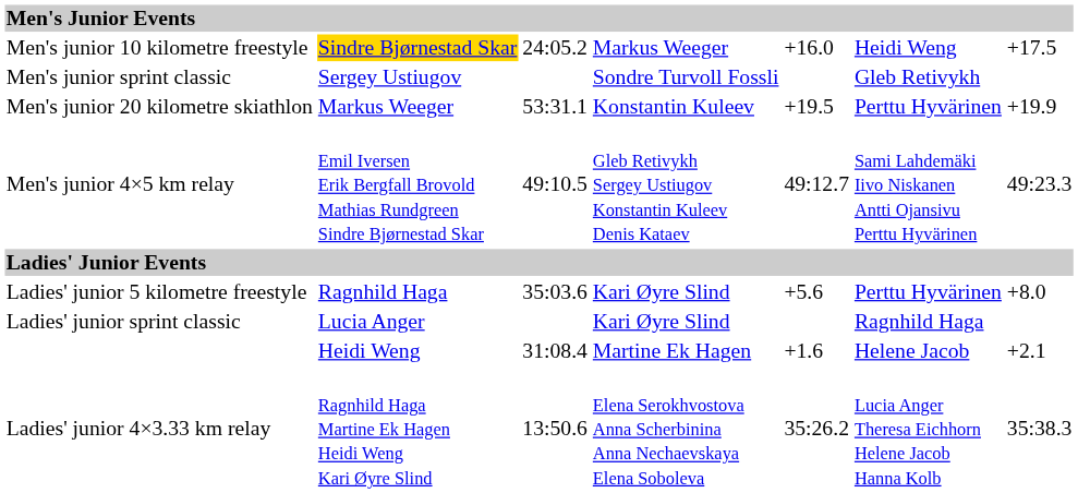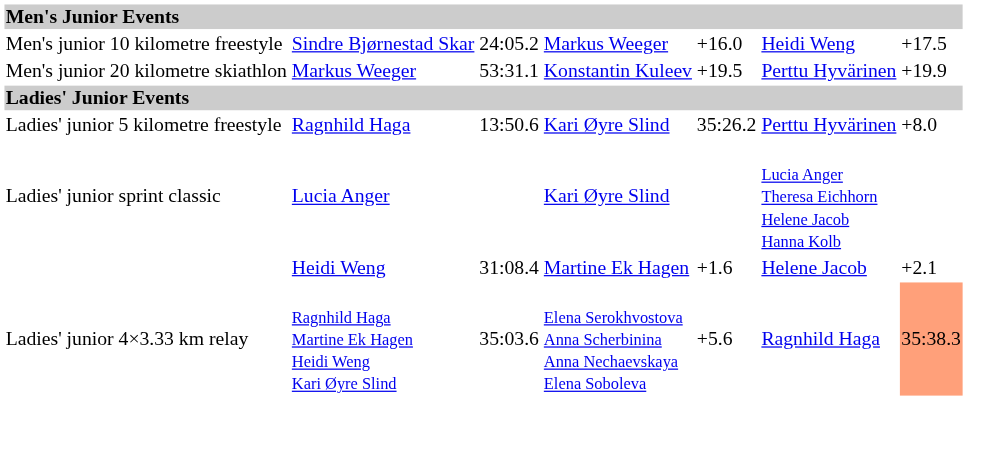 <table>
 <tr style="background:#ccc;">
 <td colspan=7><strong>Men's Junior Events</strong></td>
 </tr>
 <tr>
 <td>Men's junior 10 kilometre freestyle</td>
-<td style="background: gold;"><a href='#'>Sindre Bjørnestad Skar</a><br></td>
+<td><a href='#'>Sindre Bjørnestad Skar</a><br></td>
 <td>24:05.2</td>
 <td><a href='#'>Markus Weeger</a><br></td>
 <td>+16.0</td>
 <td><a href='#'>Heidi Weng</a><br></td>
 <td>+17.5</td>
-</tr>
-<tr>
-<td>Men's junior sprint classic</td>
-<td><a href='#'>Sergey Ustiugov</a><br></td>
-<td></td>
-<td><a href='#'>Sondre Turvoll Fossli</a><br></td>
-<td></td>
-<td><a href='#'>Gleb Retivykh</a><br></td>
-<td></td>
 </tr>
 <tr>
 <td>Men's junior 20 kilometre skiathlon</td>
 <td><a href='#'>Markus Weeger</a><br></td>
 <td>53:31.1</td>
 <td><a href='#'>Konstantin Kuleev</a><br></td>
 <td>+19.5</td>
 <td><a href='#'>Perttu Hyvärinen</a><br></td>
 <td>+19.9</td>
 </tr>
-<tr>
-<td>Men's junior 4×5 km relay</td>
-<td><br><small><a href='#'>Emil Iversen</a><br><a href='#'>Erik Bergfall Brovold</a><br><a href='#'>Mathias Rundgreen</a><br><a href='#'>Sindre Bjørnestad Skar</a></small></td>
-<td>49:10.5</td>
-<td><br><small><a href='#'>Gleb Retivykh</a><br><a href='#'>Sergey Ustiugov</a><br><a href='#'>Konstantin Kuleev</a><br><a href='#'>Denis Kataev</a></small></td>
-<td>49:12.7</td>
-<td><br><small><a href='#'>Sami Lahdemäki</a><br><a href='#'>Iivo Niskanen</a><br><a href='#'>Antti Ojansivu</a><br><a href='#'>Perttu Hyvärinen</a></small></td>
-<td>49:23.3</td>
-</tr>
 <tr style="background:#ccc;">
 <td colspan=7><strong>Ladies' Junior Events</strong></td>
 </tr>
 <tr>
 <td>Ladies' junior 5 kilometre freestyle</td>
 <td><a href='#'>Ragnhild Haga</a><br></td>
-<td>35:03.6</td>
+<td>13:50.6</td>
 <td><a href='#'>Kari Øyre Slind</a><br></td>
-<td>+5.6</td>
+<td>35:26.2</td>
 <td><a href='#'>Perttu Hyvärinen</a><br></td>
 <td>+8.0</td>
 </tr>
 <tr>
 <td>Ladies' junior sprint classic</td>
 <td><a href='#'>Lucia Anger</a><br></td>
 <td></td>
 <td><a href='#'>Kari Øyre Slind</a><br></td>
 <td></td>
-<td><a href='#'>Ragnhild Haga</a><br></td>
+<td><br><small><a href='#'>Lucia Anger</a><br><a href='#'>Theresa Eichhorn</a><br><a href='#'>Helene Jacob</a><br><a href='#'>Hanna Kolb</a></small></td>
 <td></td>
 </tr>
 <tr>
 <td></td>
 <td><a href='#'>Heidi Weng</a><br></td>
 <td>31:08.4</td>
 <td><a href='#'>Martine Ek Hagen</a><br></td>
 <td>+1.6</td>
 <td><a href='#'>Helene Jacob</a><br></td>
 <td>+2.1</td>
 </tr>
 <tr>
 <td>Ladies' junior 4×3.33 km relay</td>
 <td><br><small><a href='#'>Ragnhild Haga</a><br><a href='#'>Martine Ek Hagen</a><br><a href='#'>Heidi Weng</a><br><a href='#'>Kari Øyre Slind</a></small></td>
-<td>13:50.6</td>
+<td>35:03.6</td>
 <td><br><small><a href='#'>Elena Serokhvostova</a><br><a href='#'>Anna Scherbinina</a><br><a href='#'>Anna Nechaevskaya</a><br><a href='#'>Elena Soboleva</a></small></td>
-<td>35:26.2</td>
-<td><br><small><a href='#'>Lucia Anger</a><br><a href='#'>Theresa Eichhorn</a><br><a href='#'>Helene Jacob</a><br><a href='#'>Hanna Kolb</a></small></td>
-<td>35:38.3</td>
+<td>+5.6</td>
+<td><a href='#'>Ragnhild Haga</a><br></td>
+<td style="background: lightsalmon;">35:38.3</td>
 </tr>
 </table>
